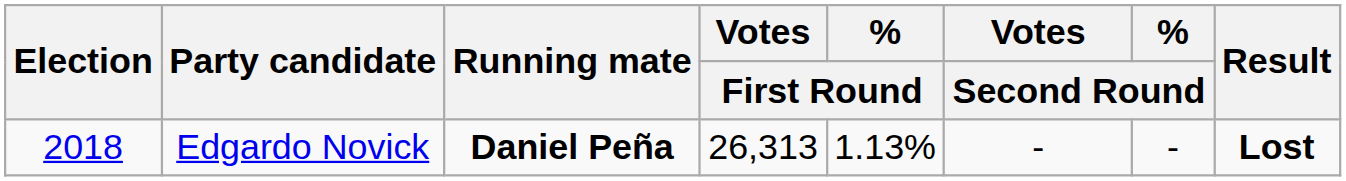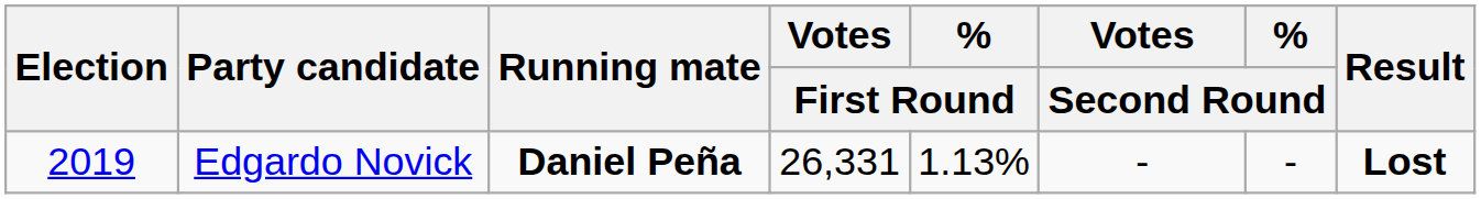 <table class="wikitable" style="text-align:center">
 <tr>
 <th rowspan="2">Election</th>
 <th rowspan="2">Party candidate</th>
 <th rowspan="2">Running mate</th>
 <th>Votes</th>
 <th>%</th>
 <th>Votes</th>
 <th>%</th>
 <th rowspan="2">Result</th>
 </tr>
 <tr>
 <th colspan="2">First Round</th>
 <th colspan="2">Second Round</th>
 </tr>
 <tr>
-<td><a href='#'>2018</a></td>
+<td><a href='#'>2019</a></td>
 <td><a href='#'>Edgardo Novick</a></td>
 <td><strong>Daniel Peña</strong></td>
-<td>26,313</td>
+<td>26,331</td>
 <td>1.13%</td>
 <td>-</td>
 <td>-</td>
 <td><strong>Lost</strong> </td>
 </tr>
 </table>
